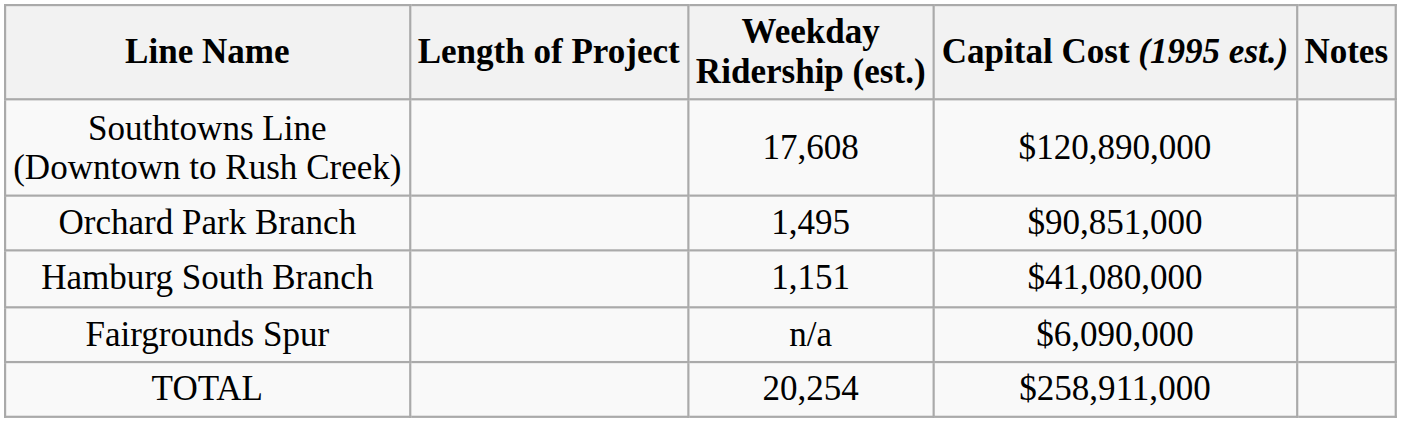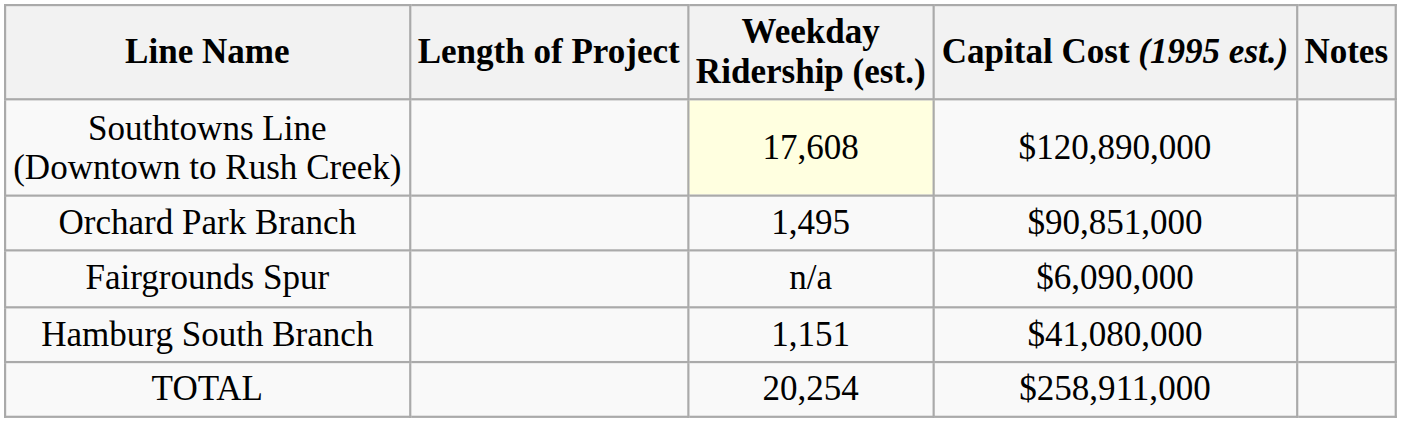 <table class="wikitable sortable">
 <tr>
 <th>Line Name</th>
 <th>Length of Project</th>
 <th>Weekday<br>Ridership (est.)</th>
 <th>Capital Cost <em>(1995 est.)</em></th>
 <th>Notes</th>
 </tr>
 <tr align="center">
 <td>Southtowns Line<br> (Downtown to Rush Creek)</td>
 <td></td>
-<td>17,608</td>
+<td style="background: lightyellow;">17,608</td>
 <td>$120,890,000</td>
 <td></td>
 </tr>
 <tr align="center">
 <td>Orchard Park Branch</td>
 <td></td>
 <td>1,495</td>
 <td>$90,851,000</td>
 <td></td>
 </tr>
 <tr align="center">
+<td>Fairgrounds Spur</td>
+<td></td>
+<td>n/a</td>
+<td>$6,090,000</td>
+<td></td>
+</tr>
+<tr align="center">
 <td>Hamburg South Branch</td>
 <td></td>
 <td>1,151</td>
 <td>$41,080,000</td>
-<td></td>
-</tr>
-<tr align="center">
-<td>Fairgrounds Spur</td>
-<td></td>
-<td>n/a</td>
-<td>$6,090,000</td>
 <td></td>
 </tr>
 <tr align="center">
 <td>TOTAL</td>
 <td></td>
 <td>20,254</td>
 <td>$258,911,000</td>
 <td></td>
 </tr>
 </table>
